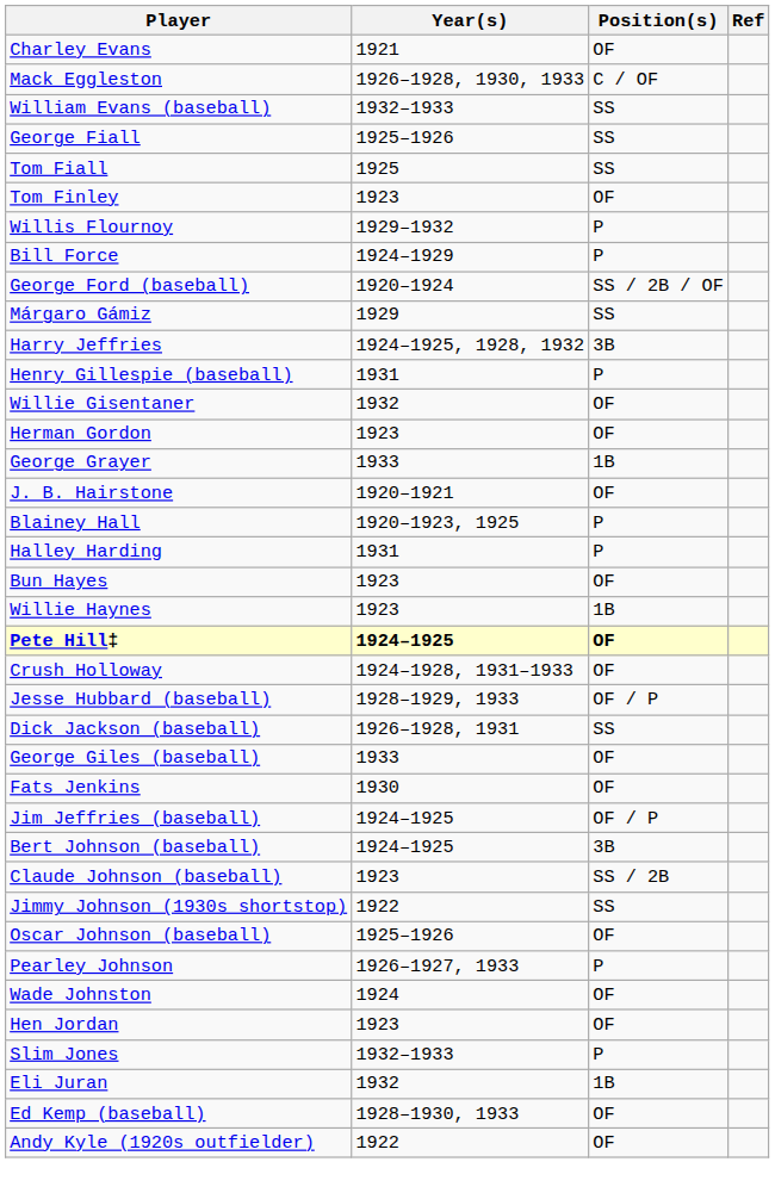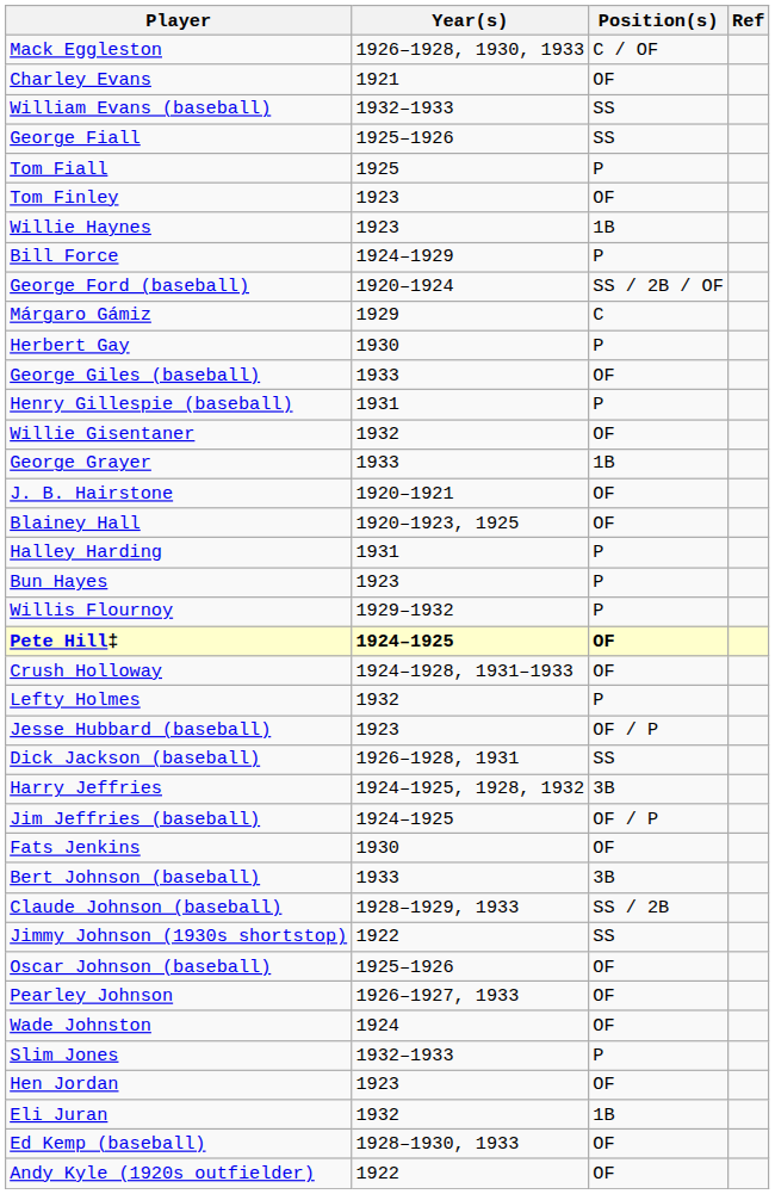 <table class="wikitable">
 <tr>
 <th>Player</th>
 <th>Year(s)</th>
 <th>Position(s)</th>
 <th>Ref</th>
 </tr>
 <tr>
+<td><a href='#'>Mack Eggleston</a></td>
+<td>1926–1928, 1930, 1933</td>
+<td>C / OF</td>
+<td></td>
+</tr>
+<tr>
 <td><a href='#'>Charley Evans</a></td>
 <td>1921</td>
 <td>OF</td>
-<td></td>
-</tr>
-<tr>
-<td><a href='#'>Mack Eggleston</a></td>
-<td>1926–1928, 1930, 1933</td>
-<td>C / OF</td>
 <td></td>
 </tr>
 <tr>
 <td><a href='#'>William Evans (baseball)</a></td>
 <td>1932–1933</td>
 <td>SS</td>
 <td></td>
 </tr>
 <tr>
 <td><a href='#'>George Fiall</a></td>
 <td>1925–1926</td>
 <td>SS</td>
 <td></td>
 </tr>
 <tr>
 <td><a href='#'>Tom Fiall</a></td>
 <td>1925</td>
-<td>SS</td>
+<td>P</td>
 <td></td>
 </tr>
 <tr>
 <td><a href='#'>Tom Finley</a></td>
 <td>1923</td>
 <td>OF</td>
 <td></td>
 </tr>
 <tr>
-<td><a href='#'>Willis Flournoy</a></td>
-<td>1929–1932</td>
-<td>P</td>
+<td><a href='#'>Willie Haynes</a></td>
+<td>1923</td>
+<td>1B</td>
 <td></td>
 </tr>
 <tr>
 <td><a href='#'>Bill Force</a></td>
 <td>1924–1929</td>
 <td>P</td>
 <td></td>
 </tr>
 <tr>
 <td><a href='#'>George Ford (baseball)</a></td>
 <td>1920–1924</td>
 <td>SS / 2B / OF</td>
 <td></td>
 </tr>
 <tr>
 <td><a href='#'>Márgaro Gámiz</a></td>
 <td>1929</td>
-<td>SS</td>
+<td>C</td>
 <td></td>
 </tr>
 <tr>
-<td><a href='#'>Harry Jeffries</a></td>
-<td>1924–1925, 1928, 1932</td>
-<td>3B</td>
+<td><a href='#'>Herbert Gay</a></td>
+<td>1930</td>
+<td>P</td>
+<td></td>
+</tr>
+<tr>
+<td><a href='#'>George Giles (baseball)</a></td>
+<td>1933</td>
+<td>OF</td>
 <td></td>
 </tr>
 <tr>
 <td><a href='#'>Henry Gillespie (baseball)</a></td>
 <td>1931</td>
 <td>P</td>
 <td></td>
 </tr>
 <tr>
 <td><a href='#'>Willie Gisentaner</a></td>
 <td>1932</td>
-<td>OF</td>
-<td></td>
-</tr>
-<tr>
-<td><a href='#'>Herman Gordon</a></td>
-<td>1923</td>
 <td>OF</td>
 <td></td>
 </tr>
 <tr>
 <td><a href='#'>George Grayer</a></td>
 <td>1933</td>
 <td>1B</td>
 <td></td>
 </tr>
 <tr>
 <td><a href='#'>J. B. Hairstone</a></td>
 <td>1920–1921</td>
 <td>OF</td>
 <td></td>
 </tr>
 <tr>
 <td><a href='#'>Blainey Hall</a></td>
 <td>1920–1923, 1925</td>
-<td>P</td>
+<td>OF</td>
 <td></td>
 </tr>
 <tr>
 <td><a href='#'>Halley Harding</a></td>
 <td>1931</td>
 <td>P</td>
 <td></td>
 </tr>
 <tr>
 <td><a href='#'>Bun Hayes</a></td>
 <td>1923</td>
-<td>OF</td>
+<td>P</td>
 <td></td>
 </tr>
 <tr>
-<td><a href='#'>Willie Haynes</a></td>
-<td>1923</td>
-<td>1B</td>
+<td><a href='#'>Willis Flournoy</a></td>
+<td>1929–1932</td>
+<td>P</td>
 <td></td>
 </tr>
 <tr style="background:#FFFFCC;">
 <td><strong><a href='#'>Pete Hill</a>‡</strong></td>
 <td><strong>1924–1925</strong></td>
 <td><strong>OF</strong></td>
 <td><strong></strong></td>
 </tr>
 <tr>
 <td><a href='#'>Crush Holloway</a></td>
 <td>1924–1928, 1931–1933</td>
 <td>OF</td>
 <td></td>
 </tr>
 <tr>
+<td><a href='#'>Lefty Holmes</a></td>
+<td>1932</td>
+<td>P</td>
+<td></td>
+</tr>
+<tr>
 <td><a href='#'>Jesse Hubbard (baseball)</a></td>
-<td>1928–1929, 1933</td>
+<td>1923</td>
 <td>OF / P</td>
 <td></td>
 </tr>
 <tr>
 <td><a href='#'>Dick Jackson (baseball)</a></td>
 <td>1926–1928, 1931</td>
 <td>SS</td>
 <td></td>
 </tr>
 <tr>
-<td><a href='#'>George Giles (baseball)</a></td>
-<td>1933</td>
-<td>OF</td>
+<td><a href='#'>Harry Jeffries</a></td>
+<td>1924–1925, 1928, 1932</td>
+<td>3B</td>
+<td></td>
+</tr>
+<tr>
+<td><a href='#'>Jim Jeffries (baseball)</a></td>
+<td>1924–1925</td>
+<td>OF / P</td>
 <td></td>
 </tr>
 <tr>
 <td><a href='#'>Fats Jenkins</a></td>
 <td>1930</td>
 <td>OF</td>
 <td></td>
 </tr>
 <tr>
-<td><a href='#'>Jim Jeffries (baseball)</a></td>
-<td>1924–1925</td>
-<td>OF / P</td>
-<td></td>
-</tr>
-<tr>
 <td><a href='#'>Bert Johnson (baseball)</a></td>
-<td>1924–1925</td>
+<td>1933</td>
 <td>3B</td>
 <td></td>
 </tr>
 <tr>
 <td><a href='#'>Claude Johnson (baseball)</a></td>
-<td>1923</td>
+<td>1928–1929, 1933</td>
 <td>SS / 2B</td>
 <td></td>
 </tr>
 <tr>
 <td><a href='#'>Jimmy Johnson (1930s shortstop)</a></td>
 <td>1922</td>
 <td>SS</td>
 <td></td>
 </tr>
 <tr>
 <td><a href='#'>Oscar Johnson (baseball)</a></td>
 <td>1925–1926</td>
 <td>OF</td>
 <td></td>
 </tr>
 <tr>
 <td><a href='#'>Pearley Johnson</a></td>
 <td>1926–1927, 1933</td>
-<td>P</td>
+<td>OF</td>
 <td></td>
 </tr>
 <tr>
 <td><a href='#'>Wade Johnston</a></td>
 <td>1924</td>
 <td>OF</td>
 <td></td>
 </tr>
 <tr>
+<td><a href='#'>Slim Jones</a></td>
+<td>1932–1933</td>
+<td>P</td>
+<td></td>
+</tr>
+<tr>
 <td><a href='#'>Hen Jordan</a></td>
 <td>1923</td>
 <td>OF</td>
-<td></td>
-</tr>
-<tr>
-<td><a href='#'>Slim Jones</a></td>
-<td>1932–1933</td>
-<td>P</td>
 <td></td>
 </tr>
 <tr>
 <td><a href='#'>Eli Juran</a></td>
 <td>1932</td>
 <td>1B</td>
 <td></td>
 </tr>
 <tr>
 <td><a href='#'>Ed Kemp (baseball)</a></td>
 <td>1928–1930, 1933</td>
 <td>OF</td>
 <td></td>
 </tr>
 <tr>
 <td><a href='#'>Andy Kyle (1920s outfielder)</a></td>
 <td>1922</td>
 <td>OF</td>
 <td></td>
 </tr>
 </table>
